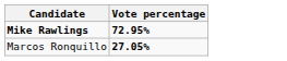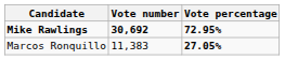 <table class="wikitable">
 <tr>
 <th>Candidate</th>
+<th>Vote number</th>
 <th>Vote percentage</th>
 </tr>
 <tr>
 <td><strong>Mike Rawlings</strong></td>
+<td><strong>30,692</strong></td>
 <td><strong>72.95%</strong></td>
 </tr>
 <tr>
 <td>Marcos Ronquillo</td>
+<td>11,383</td>
 <td><strong>27.05%</strong></td>
 </tr>
 </table>
